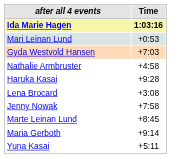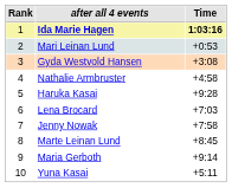 <table cellspacing="1" cellpadding="3" style="border:1px solid #AAAAAA;font-size:86%">
 <tr style="background-color: #E4E4E4;">
+<th style="border-bottom:1px solid #AAAAAA; width: 10px;">Rank</th>
 <th style="border-bottom:1px solid #AAAAAA; width: 200px;"><em>after all 4 events</em></th>
 <th style="border-bottom:1px solid #AAAAAA; width: 50px;">Time</th>
 </tr>
 <tr style="background:#f7f6a8;">
+<td align=center>1</td>
 <td> <strong><a href='#'>Ida Marie Hagen</a></strong></td>
 <td align=center><strong>1:03:16</strong></td>
 </tr>
 <tr style="background:#dce5e5;">
+<td align=center>2</td>
 <td> <a href='#'>Mari Leinan Lund</a></td>
 <td align=center>+0:53</td>
 </tr>
 <tr style="background:#ffdab9;">
+<td align=center>3</td>
 <td> <a href='#'>Gyda Westvold Hansen</a></td>
-<td align=center>+7:03</td>
+<td align=center>+3:08</td>
 </tr>
 <tr>
+<td align=center>4</td>
 <td> <a href='#'>Nathalie Armbruster</a></td>
 <td align=center>+4:58</td>
 </tr>
 <tr>
+<td align=center>5</td>
 <td> <a href='#'>Haruka Kasai</a></td>
 <td align=center>+9:28</td>
 </tr>
 <tr>
+<td align=center>6</td>
 <td> <a href='#'>Lena Brocard</a></td>
-<td align=center>+3:08</td>
+<td align=center>+7:03</td>
 </tr>
 <tr>
+<td align=center>7</td>
 <td> <a href='#'>Jenny Nowak</a></td>
 <td align=center>+7:58</td>
 </tr>
 <tr>
+<td align=center>8</td>
 <td> <a href='#'>Marte Leinan Lund</a></td>
 <td align=center>+8:45</td>
 </tr>
 <tr>
+<td align=center>9</td>
 <td> <a href='#'>Maria Gerboth</a></td>
 <td align=center>+9:14</td>
 </tr>
 <tr>
+<td align=center>10</td>
 <td> <a href='#'>Yuna Kasai</a></td>
 <td align=center>+5:11</td>
 </tr>
 </table>
